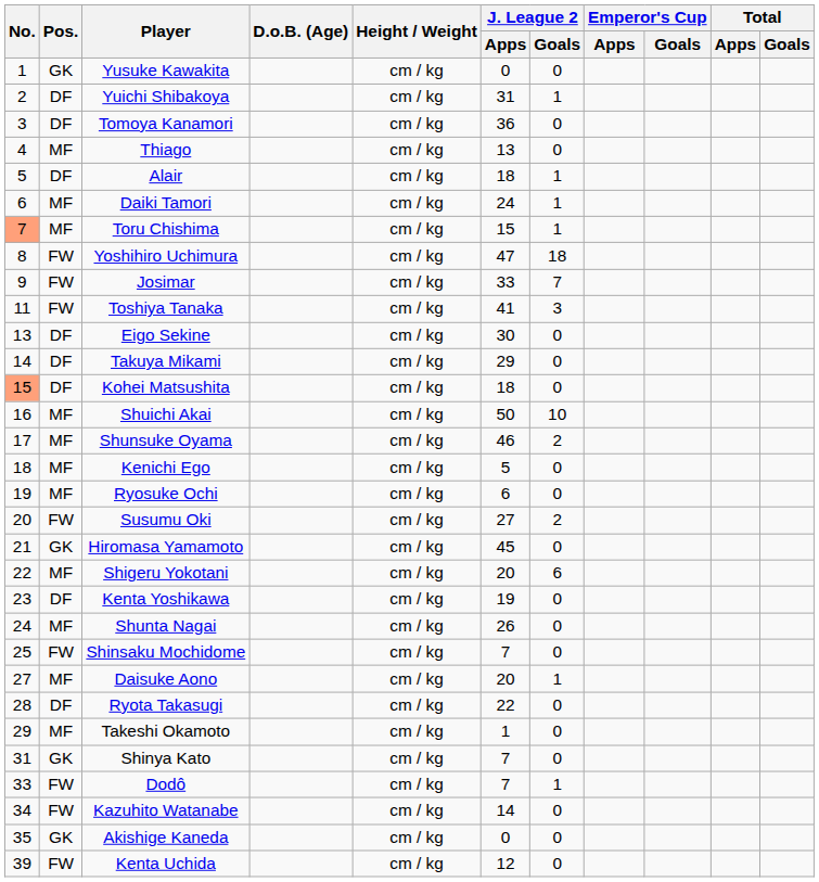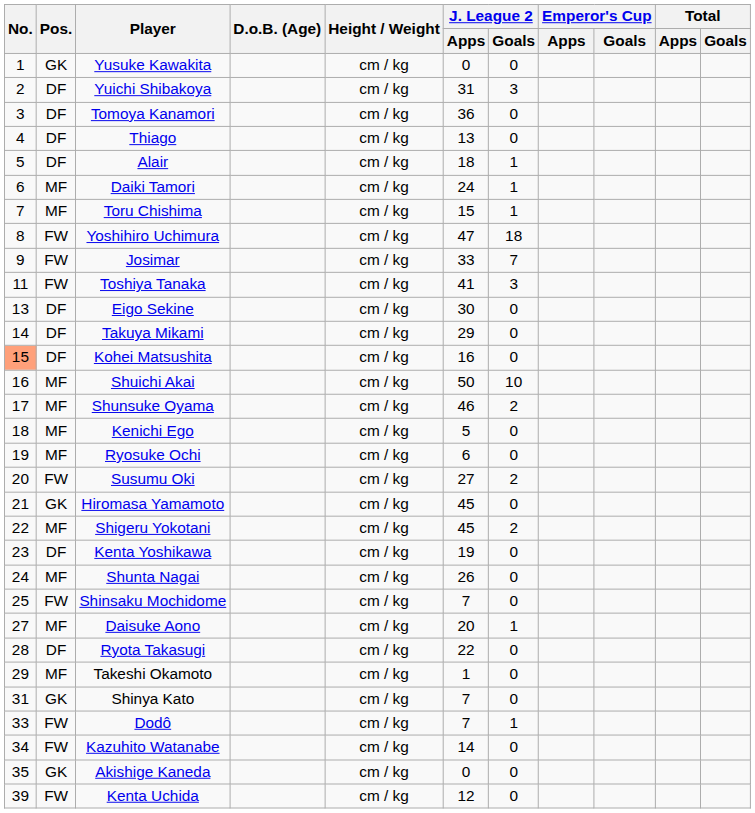 <table class="wikitable" style="text-align:center;">
 <tr>
 <th rowspan="2">No.</th>
 <th rowspan="2">Pos.</th>
 <th rowspan="2">Player</th>
 <th rowspan="2">D.o.B. (Age)</th>
 <th rowspan="2">Height / Weight</th>
 <th colspan="2"><a href='#'>J. League 2</a></th>
 <th colspan="2"><a href='#'>Emperor's Cup</a></th>
 <th colspan="2">Total</th>
 </tr>
 <tr>
 <th>Apps</th>
 <th>Goals</th>
 <th>Apps</th>
 <th>Goals</th>
 <th>Apps</th>
 <th>Goals</th>
 </tr>
 <tr>
 <td>1</td>
 <td>GK</td>
 <td><a href='#'>Yusuke Kawakita</a></td>
 <td></td>
 <td>cm / kg</td>
 <td>0</td>
 <td>0</td>
 <td></td>
 <td></td>
 <td></td>
 <td></td>
 </tr>
 <tr>
 <td>2</td>
 <td>DF</td>
 <td><a href='#'>Yuichi Shibakoya</a></td>
 <td></td>
 <td>cm / kg</td>
 <td>31</td>
-<td>1</td>
+<td>3</td>
 <td></td>
 <td></td>
 <td></td>
 <td></td>
 </tr>
 <tr>
 <td>3</td>
 <td>DF</td>
 <td><a href='#'>Tomoya Kanamori</a></td>
 <td></td>
 <td>cm / kg</td>
 <td>36</td>
 <td>0</td>
 <td></td>
 <td></td>
 <td></td>
 <td></td>
 </tr>
 <tr>
 <td>4</td>
-<td>MF</td>
+<td>DF</td>
 <td><a href='#'>Thiago</a></td>
 <td></td>
 <td>cm / kg</td>
 <td>13</td>
 <td>0</td>
 <td></td>
 <td></td>
 <td></td>
 <td></td>
 </tr>
 <tr>
 <td>5</td>
 <td>DF</td>
 <td><a href='#'>Alair</a></td>
 <td></td>
 <td>cm / kg</td>
 <td>18</td>
 <td>1</td>
 <td></td>
 <td></td>
 <td></td>
 <td></td>
 </tr>
 <tr>
 <td>6</td>
 <td>MF</td>
 <td><a href='#'>Daiki Tamori</a></td>
 <td></td>
 <td>cm / kg</td>
 <td>24</td>
 <td>1</td>
 <td></td>
 <td></td>
 <td></td>
 <td></td>
 </tr>
 <tr>
-<td style="background: lightsalmon;">7</td>
+<td>7</td>
 <td>MF</td>
 <td><a href='#'>Toru Chishima</a></td>
 <td></td>
 <td>cm / kg</td>
 <td>15</td>
 <td>1</td>
 <td></td>
 <td></td>
 <td></td>
 <td></td>
 </tr>
 <tr>
 <td>8</td>
 <td>FW</td>
 <td><a href='#'>Yoshihiro Uchimura</a></td>
 <td></td>
 <td>cm / kg</td>
 <td>47</td>
 <td>18</td>
 <td></td>
 <td></td>
 <td></td>
 <td></td>
 </tr>
 <tr>
 <td>9</td>
 <td>FW</td>
 <td><a href='#'>Josimar</a></td>
 <td></td>
 <td>cm / kg</td>
 <td>33</td>
 <td>7</td>
 <td></td>
 <td></td>
 <td></td>
 <td></td>
 </tr>
 <tr>
 <td>11</td>
 <td>FW</td>
 <td><a href='#'>Toshiya Tanaka</a></td>
 <td></td>
 <td>cm / kg</td>
 <td>41</td>
 <td>3</td>
 <td></td>
 <td></td>
 <td></td>
 <td></td>
 </tr>
 <tr>
 <td>13</td>
 <td>DF</td>
 <td><a href='#'>Eigo Sekine</a></td>
 <td></td>
 <td>cm / kg</td>
 <td>30</td>
 <td>0</td>
 <td></td>
 <td></td>
 <td></td>
 <td></td>
 </tr>
 <tr>
 <td>14</td>
 <td>DF</td>
 <td><a href='#'>Takuya Mikami</a></td>
 <td></td>
 <td>cm / kg</td>
 <td>29</td>
 <td>0</td>
 <td></td>
 <td></td>
 <td></td>
 <td></td>
 </tr>
 <tr>
 <td style="background: lightsalmon;">15</td>
 <td>DF</td>
 <td><a href='#'>Kohei Matsushita</a></td>
 <td></td>
 <td>cm / kg</td>
-<td>18</td>
+<td>16</td>
 <td>0</td>
 <td></td>
 <td></td>
 <td></td>
 <td></td>
 </tr>
 <tr>
 <td>16</td>
 <td>MF</td>
 <td><a href='#'>Shuichi Akai</a></td>
 <td></td>
 <td>cm / kg</td>
 <td>50</td>
 <td>10</td>
 <td></td>
 <td></td>
 <td></td>
 <td></td>
 </tr>
 <tr>
 <td>17</td>
 <td>MF</td>
 <td><a href='#'>Shunsuke Oyama</a></td>
 <td></td>
 <td>cm / kg</td>
 <td>46</td>
 <td>2</td>
 <td></td>
 <td></td>
 <td></td>
 <td></td>
 </tr>
 <tr>
 <td>18</td>
 <td>MF</td>
 <td><a href='#'>Kenichi Ego</a></td>
 <td></td>
 <td>cm / kg</td>
 <td>5</td>
 <td>0</td>
 <td></td>
 <td></td>
 <td></td>
 <td></td>
 </tr>
 <tr>
 <td>19</td>
 <td>MF</td>
 <td><a href='#'>Ryosuke Ochi</a></td>
 <td></td>
 <td>cm / kg</td>
 <td>6</td>
 <td>0</td>
 <td></td>
 <td></td>
 <td></td>
 <td></td>
 </tr>
 <tr>
 <td>20</td>
 <td>FW</td>
 <td><a href='#'>Susumu Oki</a></td>
 <td></td>
 <td>cm / kg</td>
 <td>27</td>
 <td>2</td>
 <td></td>
 <td></td>
 <td></td>
 <td></td>
 </tr>
 <tr>
 <td>21</td>
 <td>GK</td>
 <td><a href='#'>Hiromasa Yamamoto</a></td>
 <td></td>
 <td>cm / kg</td>
 <td>45</td>
 <td>0</td>
 <td></td>
 <td></td>
 <td></td>
 <td></td>
 </tr>
 <tr>
 <td>22</td>
 <td>MF</td>
 <td><a href='#'>Shigeru Yokotani</a></td>
 <td></td>
 <td>cm / kg</td>
-<td>20</td>
-<td>6</td>
+<td>45</td>
+<td>2</td>
 <td></td>
 <td></td>
 <td></td>
 <td></td>
 </tr>
 <tr>
 <td>23</td>
 <td>DF</td>
 <td><a href='#'>Kenta Yoshikawa</a></td>
 <td></td>
 <td>cm / kg</td>
 <td>19</td>
 <td>0</td>
 <td></td>
 <td></td>
 <td></td>
 <td></td>
 </tr>
 <tr>
 <td>24</td>
 <td>MF</td>
 <td><a href='#'>Shunta Nagai</a></td>
 <td></td>
 <td>cm / kg</td>
 <td>26</td>
 <td>0</td>
 <td></td>
 <td></td>
 <td></td>
 <td></td>
 </tr>
 <tr>
 <td>25</td>
 <td>FW</td>
 <td><a href='#'>Shinsaku Mochidome</a></td>
 <td></td>
 <td>cm / kg</td>
 <td>7</td>
 <td>0</td>
 <td></td>
 <td></td>
 <td></td>
 <td></td>
 </tr>
 <tr>
 <td>27</td>
 <td>MF</td>
 <td><a href='#'>Daisuke Aono</a></td>
 <td></td>
 <td>cm / kg</td>
 <td>20</td>
 <td>1</td>
 <td></td>
 <td></td>
 <td></td>
 <td></td>
 </tr>
 <tr>
 <td>28</td>
 <td>DF</td>
 <td><a href='#'>Ryota Takasugi</a></td>
 <td></td>
 <td>cm / kg</td>
 <td>22</td>
 <td>0</td>
 <td></td>
 <td></td>
 <td></td>
 <td></td>
 </tr>
 <tr>
 <td>29</td>
 <td>MF</td>
 <td>Takeshi Okamoto</td>
 <td></td>
 <td>cm / kg</td>
 <td>1</td>
 <td>0</td>
 <td></td>
 <td></td>
 <td></td>
 <td></td>
 </tr>
 <tr>
 <td>31</td>
 <td>GK</td>
 <td>Shinya Kato</td>
 <td></td>
 <td>cm / kg</td>
 <td>7</td>
 <td>0</td>
 <td></td>
 <td></td>
 <td></td>
 <td></td>
 </tr>
 <tr>
 <td>33</td>
 <td>FW</td>
 <td><a href='#'>Dodô</a></td>
 <td></td>
 <td>cm / kg</td>
 <td>7</td>
 <td>1</td>
 <td></td>
 <td></td>
 <td></td>
 <td></td>
 </tr>
 <tr>
 <td>34</td>
 <td>FW</td>
 <td><a href='#'>Kazuhito Watanabe</a></td>
 <td></td>
 <td>cm / kg</td>
 <td>14</td>
 <td>0</td>
 <td></td>
 <td></td>
 <td></td>
 <td></td>
 </tr>
 <tr>
 <td>35</td>
 <td>GK</td>
 <td><a href='#'>Akishige Kaneda</a></td>
 <td></td>
 <td>cm / kg</td>
 <td>0</td>
 <td>0</td>
 <td></td>
 <td></td>
 <td></td>
 <td></td>
 </tr>
 <tr>
 <td>39</td>
 <td>FW</td>
 <td><a href='#'>Kenta Uchida</a></td>
 <td></td>
 <td>cm / kg</td>
 <td>12</td>
 <td>0</td>
 <td></td>
 <td></td>
 <td></td>
 <td></td>
 </tr>
 </table>
